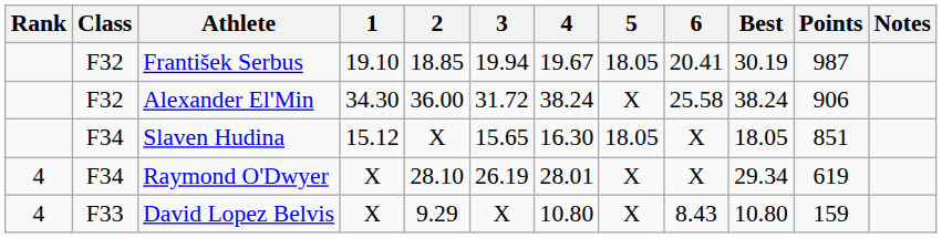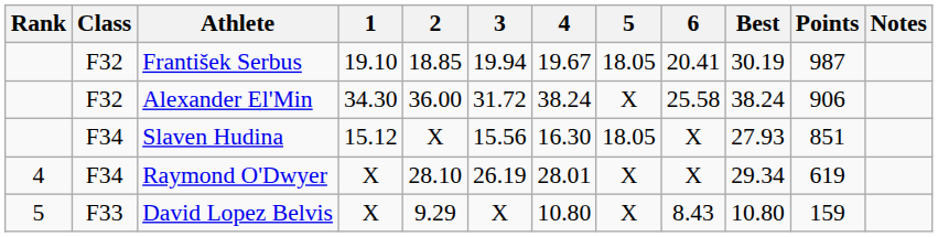 <table class="wikitable sortable" style="text-align:center">
 <tr>
 <th>Rank</th>
 <th>Class</th>
 <th>Athlete</th>
 <th>1</th>
 <th>2</th>
 <th>3</th>
 <th>4</th>
 <th>5</th>
 <th>6</th>
 <th>Best</th>
 <th>Points</th>
 <th>Notes</th>
 </tr>
 <tr>
 <td></td>
 <td>F32</td>
 <td style="text-align:left"><a href='#'>František Serbus</a><br></td>
 <td>19.10</td>
 <td>18.85</td>
 <td>19.94</td>
 <td>19.67</td>
 <td>18.05</td>
 <td>20.41</td>
 <td>30.19</td>
 <td>987</td>
 <td></td>
 </tr>
 <tr>
 <td></td>
 <td>F32</td>
 <td style="text-align:left"><a href='#'>Alexander El'Min</a><br></td>
 <td>34.30</td>
 <td>36.00</td>
 <td>31.72</td>
 <td>38.24</td>
 <td>X</td>
 <td>25.58</td>
 <td>38.24</td>
 <td>906</td>
 <td></td>
 </tr>
 <tr>
 <td></td>
 <td>F34</td>
 <td style="text-align:left"><a href='#'>Slaven Hudina</a><br></td>
 <td>15.12</td>
 <td>X</td>
-<td>15.65</td>
+<td>15.56</td>
 <td>16.30</td>
 <td>18.05</td>
 <td>X</td>
-<td>18.05</td>
+<td>27.93</td>
 <td>851</td>
 <td></td>
 </tr>
 <tr>
 <td>4</td>
 <td>F34</td>
 <td style="text-align:left"><a href='#'>Raymond O'Dwyer</a><br></td>
 <td>X</td>
 <td>28.10</td>
 <td>26.19</td>
 <td>28.01</td>
 <td>X</td>
 <td>X</td>
 <td>29.34</td>
 <td>619</td>
 <td></td>
 </tr>
 <tr>
-<td>4</td>
+<td>5</td>
 <td>F33</td>
 <td style="text-align:left"><a href='#'>David Lopez Belvis</a><br></td>
 <td>X</td>
 <td>9.29</td>
 <td>X</td>
 <td>10.80</td>
 <td>X</td>
 <td>8.43</td>
 <td>10.80</td>
 <td>159</td>
 <td></td>
 </tr>
 </table>
